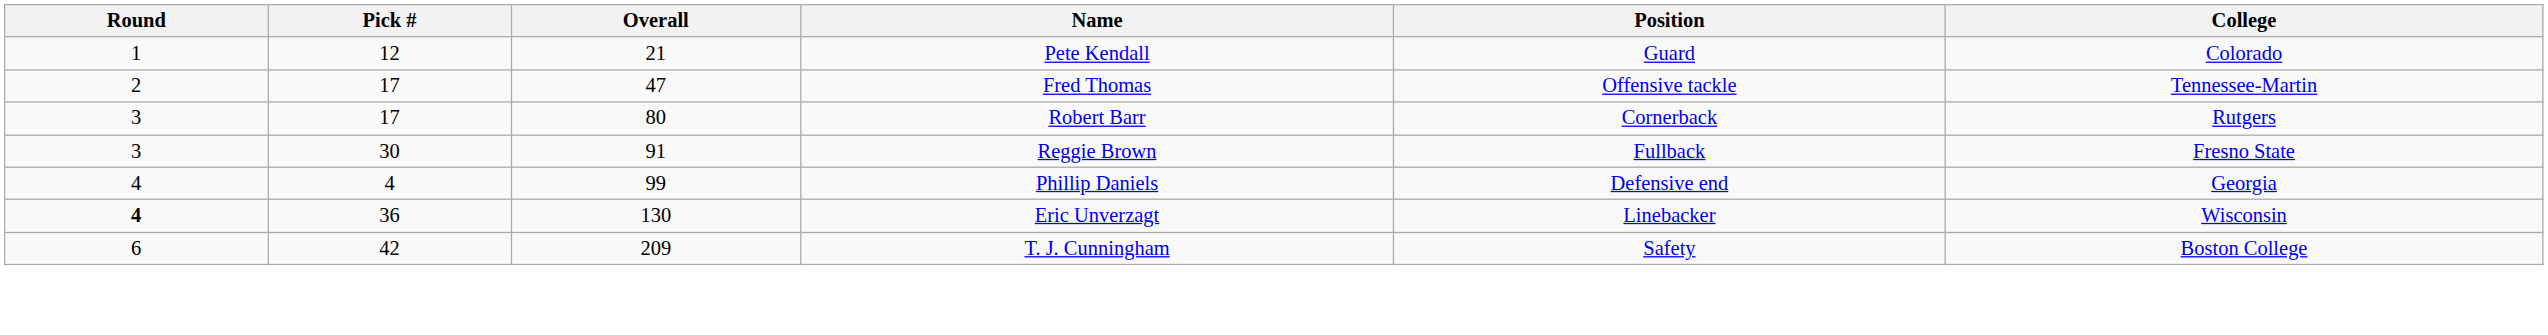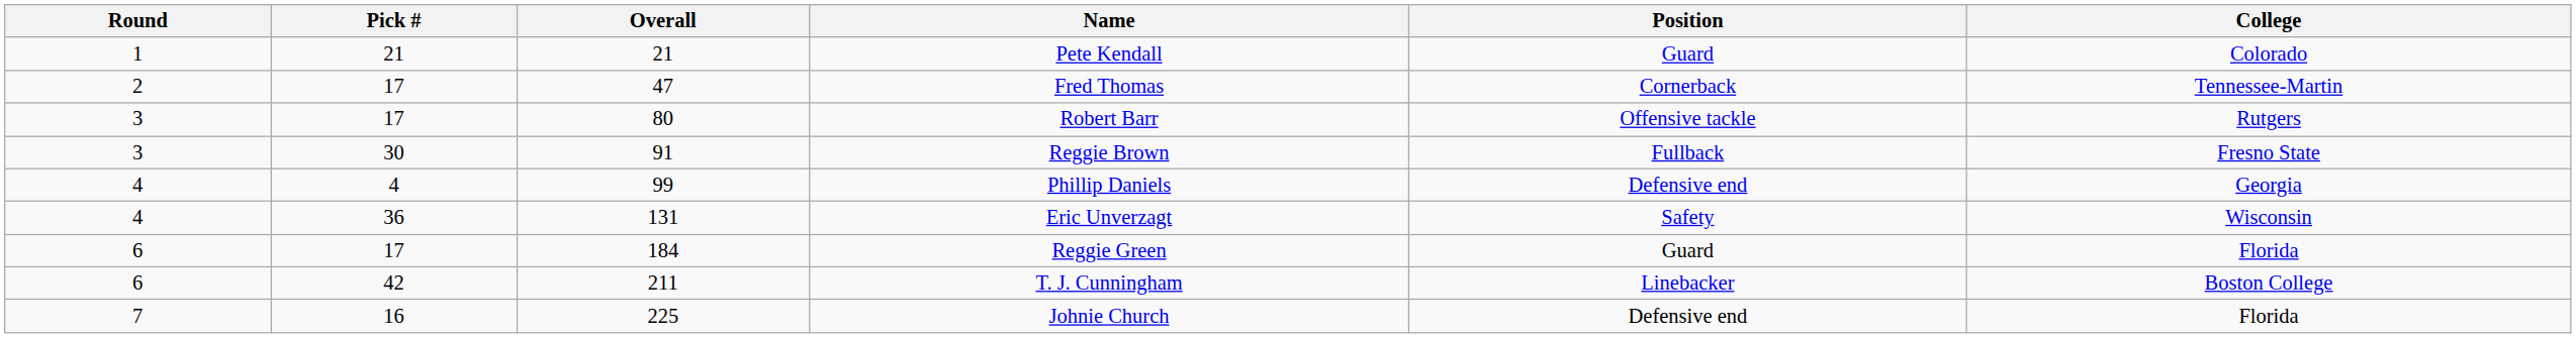 <table class="wikitable sortable sortable" style="width: 100%; text-align:center">
 <tr>
 <th>Round</th>
 <th>Pick #</th>
 <th>Overall</th>
 <th>Name</th>
 <th>Position</th>
 <th>College</th>
 </tr>
 <tr>
 <td>1</td>
-<td>12</td>
+<td>21</td>
 <td>21</td>
 <td><a href='#'>Pete Kendall</a></td>
 <td><a href='#'>Guard</a></td>
 <td><a href='#'>Colorado</a></td>
 </tr>
 <tr>
 <td>2</td>
 <td>17</td>
 <td>47</td>
 <td><a href='#'>Fred Thomas</a></td>
-<td><a href='#'>Offensive tackle</a></td>
+<td><a href='#'>Cornerback</a></td>
 <td><a href='#'>Tennessee-Martin</a></td>
 </tr>
 <tr>
 <td>3</td>
 <td>17</td>
 <td>80</td>
 <td><a href='#'>Robert Barr</a></td>
-<td><a href='#'>Cornerback</a></td>
+<td><a href='#'>Offensive tackle</a></td>
 <td><a href='#'>Rutgers</a></td>
 </tr>
 <tr>
 <td>3</td>
 <td>30</td>
 <td>91</td>
 <td><a href='#'>Reggie Brown</a></td>
 <td><a href='#'>Fullback</a></td>
 <td><a href='#'>Fresno State</a></td>
 </tr>
 <tr>
 <td>4</td>
 <td>4</td>
 <td>99</td>
 <td><a href='#'>Phillip Daniels</a></td>
 <td><a href='#'>Defensive end</a></td>
 <td><a href='#'>Georgia</a></td>
 </tr>
 <tr>
-<td><strong>4</strong></td>
+<td>4</td>
 <td>36</td>
-<td>130</td>
+<td>131</td>
 <td><a href='#'>Eric Unverzagt</a></td>
-<td><a href='#'>Linebacker</a></td>
+<td><a href='#'>Safety</a></td>
 <td><a href='#'>Wisconsin</a></td>
 </tr>
 <tr>
 <td>6</td>
+<td>17</td>
+<td>184</td>
+<td><a href='#'>Reggie Green</a></td>
+<td>Guard</td>
+<td><a href='#'>Florida</a></td>
+</tr>
+<tr>
+<td>6</td>
 <td>42</td>
-<td>209</td>
+<td>211</td>
 <td><a href='#'>T. J. Cunningham</a></td>
-<td><a href='#'>Safety</a></td>
+<td><a href='#'>Linebacker</a></td>
 <td><a href='#'>Boston College</a></td>
 </tr>
+<tr>
+<td>7</td>
+<td>16</td>
+<td>225</td>
+<td><a href='#'>Johnie Church</a></td>
+<td>Defensive end</td>
+<td>Florida</td>
+</tr>
 </table>
